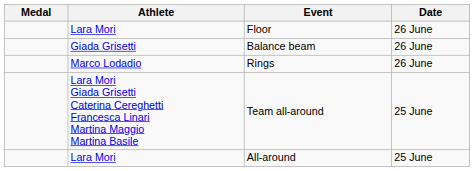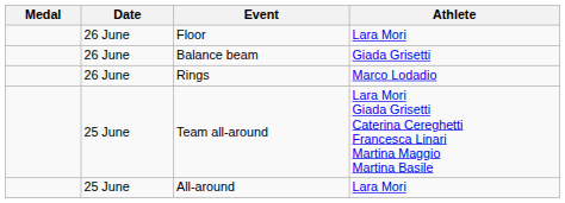 <table class="wikitable sortable" width=55% style="font-size:100%; text-align:left;">
 <tr>
 <th>Medal</th>
+<th>Date</th>
+<th>Event</th>
 <th>Athlete</th>
-<th>Event</th>
-<th>Date</th>
 </tr>
 <tr>
 <td></td>
+<td>26 June</td>
+<td>Floor</td>
 <td><a href='#'>Lara Mori</a></td>
-<td>Floor</td>
-<td>26 June</td>
 </tr>
 <tr>
 <td></td>
+<td>26 June</td>
+<td>Balance beam</td>
 <td><a href='#'>Giada Grisetti</a></td>
-<td>Balance beam</td>
-<td>26 June</td>
 </tr>
 <tr>
 <td></td>
+<td>26 June</td>
+<td>Rings</td>
 <td><a href='#'>Marco Lodadio</a></td>
-<td>Rings</td>
-<td>26 June</td>
 </tr>
 <tr>
 <td></td>
+<td>25 June</td>
+<td>Team all-around</td>
 <td><a href='#'>Lara Mori</a><br><a href='#'>Giada Grisetti</a><br><a href='#'>Caterina Cereghetti</a><br><a href='#'>Francesca Linari</a><br><a href='#'>Martina Maggio</a><br><a href='#'>Martina Basile</a></td>
-<td>Team all-around</td>
-<td>25 June</td>
 </tr>
 <tr>
 <td></td>
+<td>25 June</td>
+<td>All-around</td>
 <td><a href='#'>Lara Mori</a></td>
-<td>All-around</td>
-<td>25 June</td>
 </tr>
 </table>
